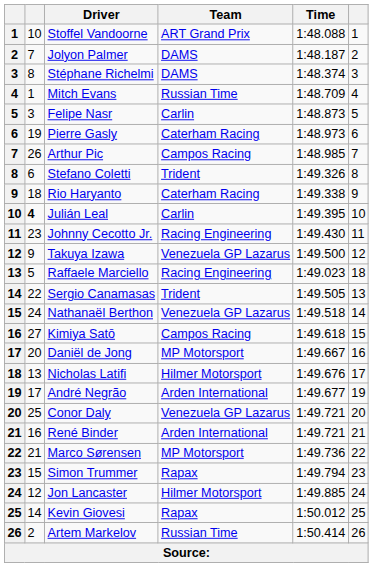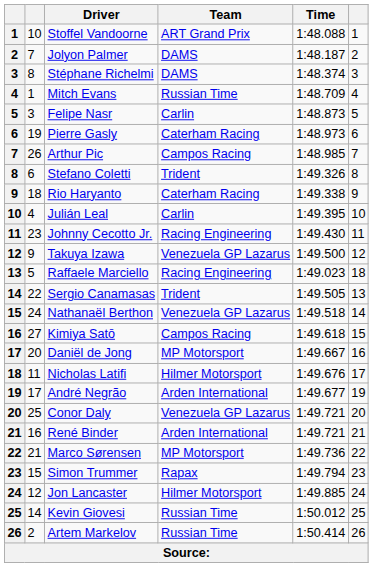 <table class="wikitable" style="font-size:85%">
 <tr>
 <th></th>
 <th></th>
 <th>Driver</th>
 <th>Team</th>
 <th>Time</th>
 <th></th>
 </tr>
 <tr>
 <th>1</th>
 <td>10</td>
 <td> <a href='#'>Stoffel Vandoorne</a></td>
 <td><a href='#'>ART Grand Prix</a></td>
 <td>1:48.088</td>
 <td>1</td>
 </tr>
 <tr>
 <th>2</th>
 <td>7</td>
 <td> <a href='#'>Jolyon Palmer</a></td>
 <td><a href='#'>DAMS</a></td>
 <td>1:48.187</td>
 <td>2</td>
 </tr>
 <tr>
 <th>3</th>
 <td>8</td>
 <td> <a href='#'>Stéphane Richelmi</a></td>
 <td><a href='#'>DAMS</a></td>
 <td>1:48.374</td>
 <td>3</td>
 </tr>
 <tr>
 <th>4</th>
 <td>1</td>
 <td> <a href='#'>Mitch Evans</a></td>
 <td><a href='#'>Russian Time</a></td>
 <td>1:48.709</td>
 <td>4</td>
 </tr>
 <tr>
 <th>5</th>
 <td>3</td>
 <td> <a href='#'>Felipe Nasr</a></td>
 <td><a href='#'>Carlin</a></td>
 <td>1:48.873</td>
 <td>5</td>
 </tr>
 <tr>
 <th>6</th>
 <td>19</td>
 <td> <a href='#'>Pierre Gasly</a></td>
 <td><a href='#'>Caterham Racing</a></td>
 <td>1:48.973</td>
 <td>6</td>
 </tr>
 <tr>
 <th>7</th>
 <td>26</td>
 <td> <a href='#'>Arthur Pic</a></td>
 <td><a href='#'>Campos Racing</a></td>
 <td>1:48.985</td>
 <td>7</td>
 </tr>
 <tr>
 <th>8</th>
 <td>6</td>
 <td> <a href='#'>Stefano Coletti</a></td>
 <td><a href='#'>Trident</a></td>
 <td>1:49.326</td>
 <td>8</td>
 </tr>
 <tr>
 <th>9</th>
 <td>18</td>
 <td> <a href='#'>Rio Haryanto</a></td>
 <td><a href='#'>Caterham Racing</a></td>
 <td>1:49.338</td>
 <td>9</td>
 </tr>
 <tr>
 <th>10</th>
-<td><strong>4</strong></td>
+<td>4</td>
 <td> <a href='#'>Julián Leal</a></td>
 <td><a href='#'>Carlin</a></td>
 <td>1:49.395</td>
 <td>10</td>
 </tr>
 <tr>
 <th>11</th>
 <td>23</td>
 <td> <a href='#'>Johnny Cecotto Jr.</a></td>
 <td><a href='#'>Racing Engineering</a></td>
 <td>1:49.430</td>
 <td>11</td>
 </tr>
 <tr>
 <th>12</th>
 <td>9</td>
 <td> <a href='#'>Takuya Izawa</a></td>
 <td><a href='#'>Venezuela GP Lazarus</a></td>
 <td>1:49.500</td>
 <td>12</td>
 </tr>
 <tr>
 <th>13</th>
 <td>5</td>
 <td> <a href='#'>Raffaele Marciello</a></td>
 <td><a href='#'>Racing Engineering</a></td>
 <td>1:49.023</td>
 <td>18</td>
 </tr>
 <tr>
 <th>14</th>
 <td>22</td>
 <td> <a href='#'>Sergio Canamasas</a></td>
 <td><a href='#'>Trident</a></td>
 <td>1:49.505</td>
 <td>13</td>
 </tr>
 <tr>
 <th>15</th>
 <td>24</td>
 <td> <a href='#'>Nathanaël Berthon</a></td>
 <td><a href='#'>Venezuela GP Lazarus</a></td>
 <td>1:49.518</td>
 <td>14</td>
 </tr>
 <tr>
 <th>16</th>
 <td>27</td>
 <td> <a href='#'>Kimiya Satō</a></td>
 <td><a href='#'>Campos Racing</a></td>
 <td>1:49.618</td>
 <td>15</td>
 </tr>
 <tr>
 <th>17</th>
 <td>20</td>
 <td> <a href='#'>Daniël de Jong</a></td>
 <td><a href='#'>MP Motorsport</a></td>
 <td>1:49.667</td>
 <td>16</td>
 </tr>
 <tr>
 <th>18</th>
-<td>13</td>
+<td>11</td>
 <td> <a href='#'>Nicholas Latifi</a></td>
 <td><a href='#'>Hilmer Motorsport</a></td>
 <td>1:49.676</td>
 <td>17</td>
 </tr>
 <tr>
 <th>19</th>
 <td>17</td>
 <td> <a href='#'>André Negrão</a></td>
 <td><a href='#'>Arden International</a></td>
 <td>1:49.677</td>
 <td>19</td>
 </tr>
 <tr>
 <th>20</th>
 <td>25</td>
 <td> <a href='#'>Conor Daly</a></td>
 <td><a href='#'>Venezuela GP Lazarus</a></td>
 <td>1:49.721</td>
 <td>20</td>
 </tr>
 <tr>
 <th>21</th>
 <td>16</td>
 <td> <a href='#'>René Binder</a></td>
 <td><a href='#'>Arden International</a></td>
 <td>1:49.721</td>
 <td>21</td>
 </tr>
 <tr>
 <th>22</th>
 <td>21</td>
 <td> <a href='#'>Marco Sørensen</a></td>
 <td><a href='#'>MP Motorsport</a></td>
 <td>1:49.736</td>
 <td>22</td>
 </tr>
 <tr>
 <th>23</th>
 <td>15</td>
 <td> <a href='#'>Simon Trummer</a></td>
 <td><a href='#'>Rapax</a></td>
 <td>1:49.794</td>
 <td>23</td>
 </tr>
 <tr>
 <th>24</th>
 <td>12</td>
 <td> <a href='#'>Jon Lancaster</a></td>
 <td><a href='#'>Hilmer Motorsport</a></td>
 <td>1:49.885</td>
 <td>24</td>
 </tr>
 <tr>
 <th>25</th>
 <td>14</td>
 <td> <a href='#'>Kevin Giovesi</a></td>
-<td><a href='#'>Rapax</a></td>
+<td><a href='#'>Russian Time</a></td>
 <td>1:50.012</td>
 <td>25</td>
 </tr>
 <tr>
 <th>26</th>
 <td>2</td>
 <td> <a href='#'>Artem Markelov</a></td>
 <td><a href='#'>Russian Time</a></td>
 <td>1:50.414</td>
 <td>26</td>
 </tr>
 <tr>
 <th colspan="8">Source:</th>
 </tr>
 </table>
